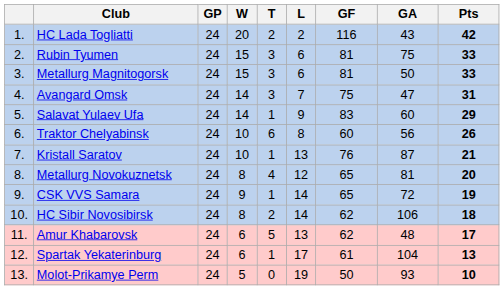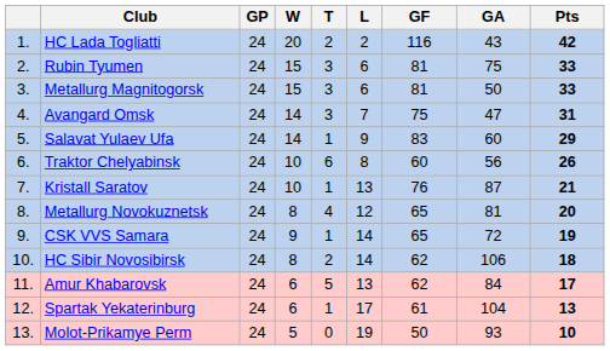 <table class="wikitable">
 <tr>
 <th width="30"></th>
 <th width="200">Club</th>
 <th width="30">GP</th>
 <th width="30">W</th>
 <th width="30">T</th>
 <th width="30">L</th>
 <th width="70">GF</th>
 <th width="70">GA</th>
 <th width="70">Pts</th>
 </tr>
 <tr bgcolor="#BCD2EE" align="center">
 <td>1.</td>
 <td align="left"><a href='#'>HC Lada Togliatti</a></td>
 <td>24</td>
 <td>20</td>
 <td>2</td>
 <td>2</td>
 <td>116</td>
 <td>43</td>
 <td><strong>42</strong></td>
 </tr>
 <tr bgcolor="#BCD2EE" align="center">
 <td>2.</td>
 <td align="left"><a href='#'>Rubin Tyumen</a></td>
 <td>24</td>
 <td>15</td>
 <td>3</td>
 <td>6</td>
 <td>81</td>
 <td>75</td>
 <td><strong>33</strong></td>
 </tr>
 <tr bgcolor="#BCD2EE" align="center">
 <td>3.</td>
 <td align="left"><a href='#'>Metallurg Magnitogorsk</a></td>
 <td>24</td>
 <td>15</td>
 <td>3</td>
 <td>6</td>
 <td>81</td>
 <td>50</td>
 <td><strong>33</strong></td>
 </tr>
 <tr bgcolor="#BCD2EE" align="center">
 <td>4.</td>
 <td align="left"><a href='#'>Avangard Omsk</a></td>
 <td>24</td>
 <td>14</td>
 <td>3</td>
 <td>7</td>
 <td>75</td>
 <td>47</td>
 <td><strong>31</strong></td>
 </tr>
 <tr bgcolor="#BCD2EE" align="center">
 <td>5.</td>
 <td align="left"><a href='#'>Salavat Yulaev Ufa</a></td>
 <td>24</td>
 <td>14</td>
 <td>1</td>
 <td>9</td>
 <td>83</td>
 <td>60</td>
 <td><strong>29</strong></td>
 </tr>
 <tr bgcolor="#BCD2EE" align="center">
 <td>6.</td>
 <td align="left"><a href='#'>Traktor Chelyabinsk</a></td>
 <td>24</td>
 <td>10</td>
 <td>6</td>
 <td>8</td>
 <td>60</td>
 <td>56</td>
 <td><strong>26</strong></td>
 </tr>
 <tr bgcolor="#BCD2EE" align="center">
 <td>7.</td>
 <td align="left"><a href='#'>Kristall Saratov</a></td>
 <td>24</td>
 <td>10</td>
 <td>1</td>
 <td>13</td>
 <td>76</td>
 <td>87</td>
 <td><strong>21</strong></td>
 </tr>
 <tr bgcolor="#BCD2EE" align="center">
 <td>8.</td>
 <td align="left"><a href='#'>Metallurg Novokuznetsk</a></td>
 <td>24</td>
 <td>8</td>
 <td>4</td>
 <td>12</td>
 <td>65</td>
 <td>81</td>
 <td><strong>20</strong></td>
 </tr>
 <tr bgcolor="#BCD2EE" align="center">
 <td>9.</td>
 <td align="left"><a href='#'>CSK VVS Samara</a></td>
 <td>24</td>
 <td>9</td>
 <td>1</td>
 <td>14</td>
 <td>65</td>
 <td>72</td>
 <td><strong>19</strong></td>
 </tr>
 <tr bgcolor="#BCD2EE" align="center">
 <td>10.</td>
 <td align="left"><a href='#'>HC Sibir Novosibirsk</a></td>
 <td>24</td>
 <td>8</td>
 <td>2</td>
 <td>14</td>
 <td>62</td>
 <td>106</td>
 <td><strong>18</strong></td>
 </tr>
 <tr bgcolor="#FFCBCB" align="center">
 <td>11.</td>
 <td align="left"><a href='#'>Amur Khabarovsk</a></td>
 <td>24</td>
 <td>6</td>
 <td>5</td>
 <td>13</td>
 <td>62</td>
-<td>48</td>
+<td>84</td>
 <td><strong>17</strong></td>
 </tr>
 <tr bgcolor="#FFCBCB" align="center">
 <td>12.</td>
 <td align="left"><a href='#'>Spartak Yekaterinburg</a></td>
 <td>24</td>
 <td>6</td>
 <td>1</td>
 <td>17</td>
 <td>61</td>
 <td>104</td>
 <td><strong>13</strong></td>
 </tr>
 <tr bgcolor="#FFCBCB" align="center">
 <td>13.</td>
 <td align="left"><a href='#'>Molot-Prikamye Perm</a></td>
 <td>24</td>
 <td>5</td>
 <td>0</td>
 <td>19</td>
 <td>50</td>
 <td>93</td>
 <td><strong>10</strong></td>
 </tr>
 </table>
